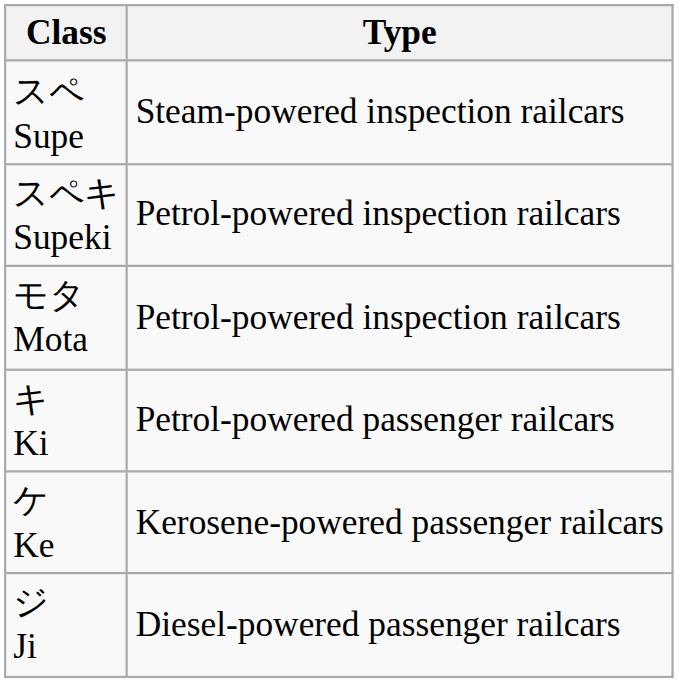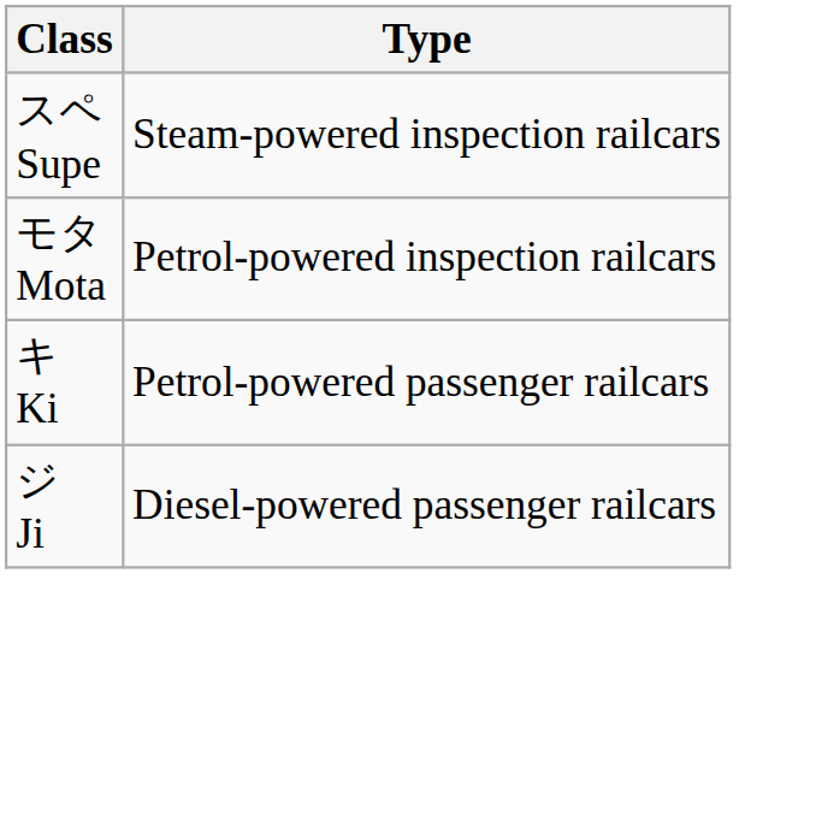 <table class="wikitable">
 <tr>
 <th>Class</th>
 <th>Type</th>
 </tr>
 <tr>
 <td>スペ<br>Supe</td>
 <td>Steam-powered inspection railcars</td>
 </tr>
 <tr>
-<td>スペキ<br>Supeki</td>
-<td>Petrol-powered inspection railcars</td>
-</tr>
-<tr>
 <td>モタ<br>Mota</td>
 <td>Petrol-powered inspection railcars</td>
 </tr>
 <tr>
 <td>キ<br>Ki</td>
 <td>Petrol-powered passenger railcars</td>
 </tr>
 <tr>
-<td>ケ<br>Ke</td>
-<td>Kerosene-powered passenger railcars</td>
-</tr>
-<tr>
 <td>ジ<br>Ji</td>
 <td>Diesel-powered passenger railcars</td>
 </tr>
 </table>
